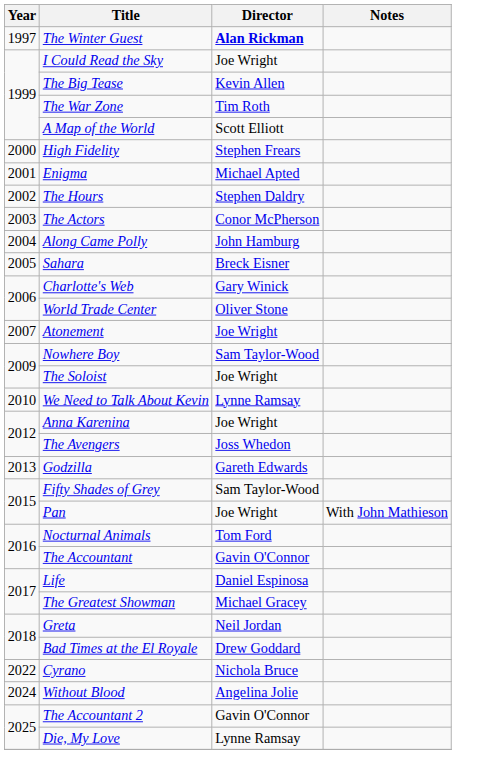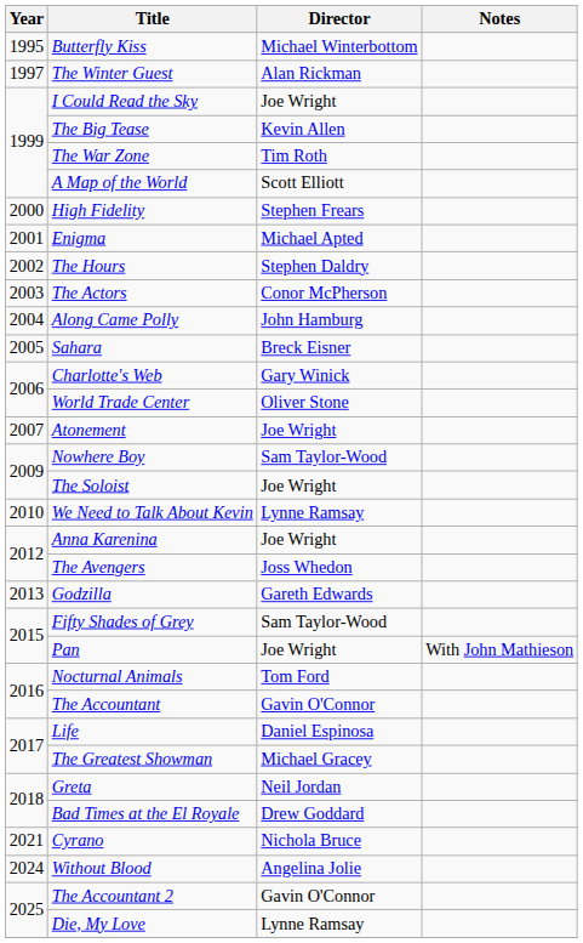 <table class="wikitable">
 <tr>
 <th>Year</th>
 <th>Title</th>
 <th>Director</th>
 <th>Notes</th>
 </tr>
 <tr>
+<td>1995</td>
+<td><em><a href='#'>Butterfly Kiss</a></em></td>
+<td><a href='#'>Michael Winterbottom</a></td>
+<td></td>
+</tr>
+<tr>
 <td>1997</td>
 <td><em><a href='#'>The Winter Guest</a></em></td>
-<td><strong><a href='#'>Alan Rickman</a></strong></td>
+<td><a href='#'>Alan Rickman</a></td>
 <td></td>
 </tr>
 <tr>
 <td rowspan=4>1999</td>
 <td><em><a href='#'>I Could Read the Sky</a></em></td>
 <td>Joe Wright</td>
 <td></td>
 </tr>
 <tr>
 <td><em><a href='#'>The Big Tease</a></em></td>
 <td><a href='#'>Kevin Allen</a></td>
 <td></td>
 </tr>
 <tr>
 <td><em><a href='#'>The War Zone</a></em></td>
 <td><a href='#'>Tim Roth</a></td>
 <td></td>
 </tr>
 <tr>
 <td><em><a href='#'>A Map of the World</a></em></td>
 <td>Scott Elliott</td>
 <td></td>
 </tr>
 <tr>
 <td>2000</td>
 <td><em><a href='#'>High Fidelity</a></em></td>
 <td><a href='#'>Stephen Frears</a></td>
 <td></td>
 </tr>
 <tr>
 <td>2001</td>
 <td><em><a href='#'>Enigma</a></em></td>
 <td><a href='#'>Michael Apted</a></td>
 <td></td>
 </tr>
 <tr>
 <td>2002</td>
 <td><em><a href='#'>The Hours</a></em></td>
 <td><a href='#'>Stephen Daldry</a></td>
 <td></td>
 </tr>
 <tr>
 <td>2003</td>
 <td><em><a href='#'>The Actors</a></em></td>
 <td><a href='#'>Conor McPherson</a></td>
 <td></td>
 </tr>
 <tr>
 <td>2004</td>
 <td><em><a href='#'>Along Came Polly</a></em></td>
 <td><a href='#'>John Hamburg</a></td>
 <td></td>
 </tr>
 <tr>
 <td>2005</td>
 <td><em><a href='#'>Sahara</a></em></td>
 <td><a href='#'>Breck Eisner</a></td>
 <td></td>
 </tr>
 <tr>
 <td rowspan=2>2006</td>
 <td><em><a href='#'>Charlotte's Web</a></em></td>
 <td><a href='#'>Gary Winick</a></td>
 <td></td>
 </tr>
 <tr>
 <td><em><a href='#'>World Trade Center</a></em></td>
 <td><a href='#'>Oliver Stone</a></td>
 <td></td>
 </tr>
 <tr>
 <td>2007</td>
 <td><em><a href='#'>Atonement</a></em></td>
 <td><a href='#'>Joe Wright</a></td>
 <td></td>
 </tr>
 <tr>
 <td rowspan=2>2009</td>
 <td><em><a href='#'>Nowhere Boy</a></em></td>
 <td><a href='#'>Sam Taylor-Wood</a></td>
 <td></td>
 </tr>
 <tr>
 <td><em><a href='#'>The Soloist</a></em></td>
 <td>Joe Wright</td>
 <td></td>
 </tr>
 <tr>
 <td>2010</td>
 <td><em><a href='#'>We Need to Talk About Kevin</a></em></td>
 <td><a href='#'>Lynne Ramsay</a></td>
 <td></td>
 </tr>
 <tr>
 <td rowspan=2>2012</td>
 <td><em><a href='#'>Anna Karenina</a></em></td>
 <td>Joe Wright</td>
 <td></td>
 </tr>
 <tr>
 <td><em><a href='#'>The Avengers</a></em></td>
 <td><a href='#'>Joss Whedon</a></td>
 <td></td>
 </tr>
 <tr>
 <td>2013</td>
 <td><em><a href='#'>Godzilla</a></em></td>
 <td><a href='#'>Gareth Edwards</a></td>
 <td></td>
 </tr>
 <tr>
 <td rowspan=2>2015</td>
 <td><em><a href='#'>Fifty Shades of Grey</a></em></td>
 <td>Sam Taylor-Wood</td>
 <td></td>
 </tr>
 <tr>
 <td><em><a href='#'>Pan</a></em></td>
 <td>Joe Wright</td>
 <td>With <a href='#'>John Mathieson</a></td>
 </tr>
 <tr>
 <td rowspan=2>2016</td>
 <td><em><a href='#'>Nocturnal Animals</a></em></td>
 <td><a href='#'>Tom Ford</a></td>
 <td></td>
 </tr>
 <tr>
 <td><em><a href='#'>The Accountant</a></em></td>
 <td><a href='#'>Gavin O'Connor</a></td>
 <td></td>
 </tr>
 <tr>
 <td rowspan=2>2017</td>
 <td><em><a href='#'>Life</a></em></td>
 <td><a href='#'>Daniel Espinosa</a></td>
 <td></td>
 </tr>
 <tr>
 <td><em><a href='#'>The Greatest Showman</a></em></td>
 <td><a href='#'>Michael Gracey</a></td>
 <td></td>
 </tr>
 <tr>
 <td rowspan=2>2018</td>
 <td><em><a href='#'>Greta</a></em></td>
 <td><a href='#'>Neil Jordan</a></td>
 <td></td>
 </tr>
 <tr>
 <td><em><a href='#'>Bad Times at the El Royale</a></em></td>
 <td><a href='#'>Drew Goddard</a></td>
 <td></td>
 </tr>
 <tr>
-<td>2022</td>
+<td>2021</td>
 <td><em><a href='#'>Cyrano</a></em></td>
 <td><a href='#'>Nichola Bruce</a></td>
 <td></td>
 </tr>
 <tr>
 <td>2024</td>
 <td><em><a href='#'>Without Blood</a></em></td>
 <td><a href='#'>Angelina Jolie</a></td>
 <td></td>
 </tr>
 <tr>
 <td rowspan=2>2025</td>
 <td><em><a href='#'>The Accountant 2</a></em></td>
 <td>Gavin O'Connor</td>
 <td></td>
 </tr>
 <tr>
 <td><em><a href='#'>Die, My Love</a></em></td>
 <td>Lynne Ramsay</td>
 <td></td>
 </tr>
 <tr>
 </tr>
 </table>
